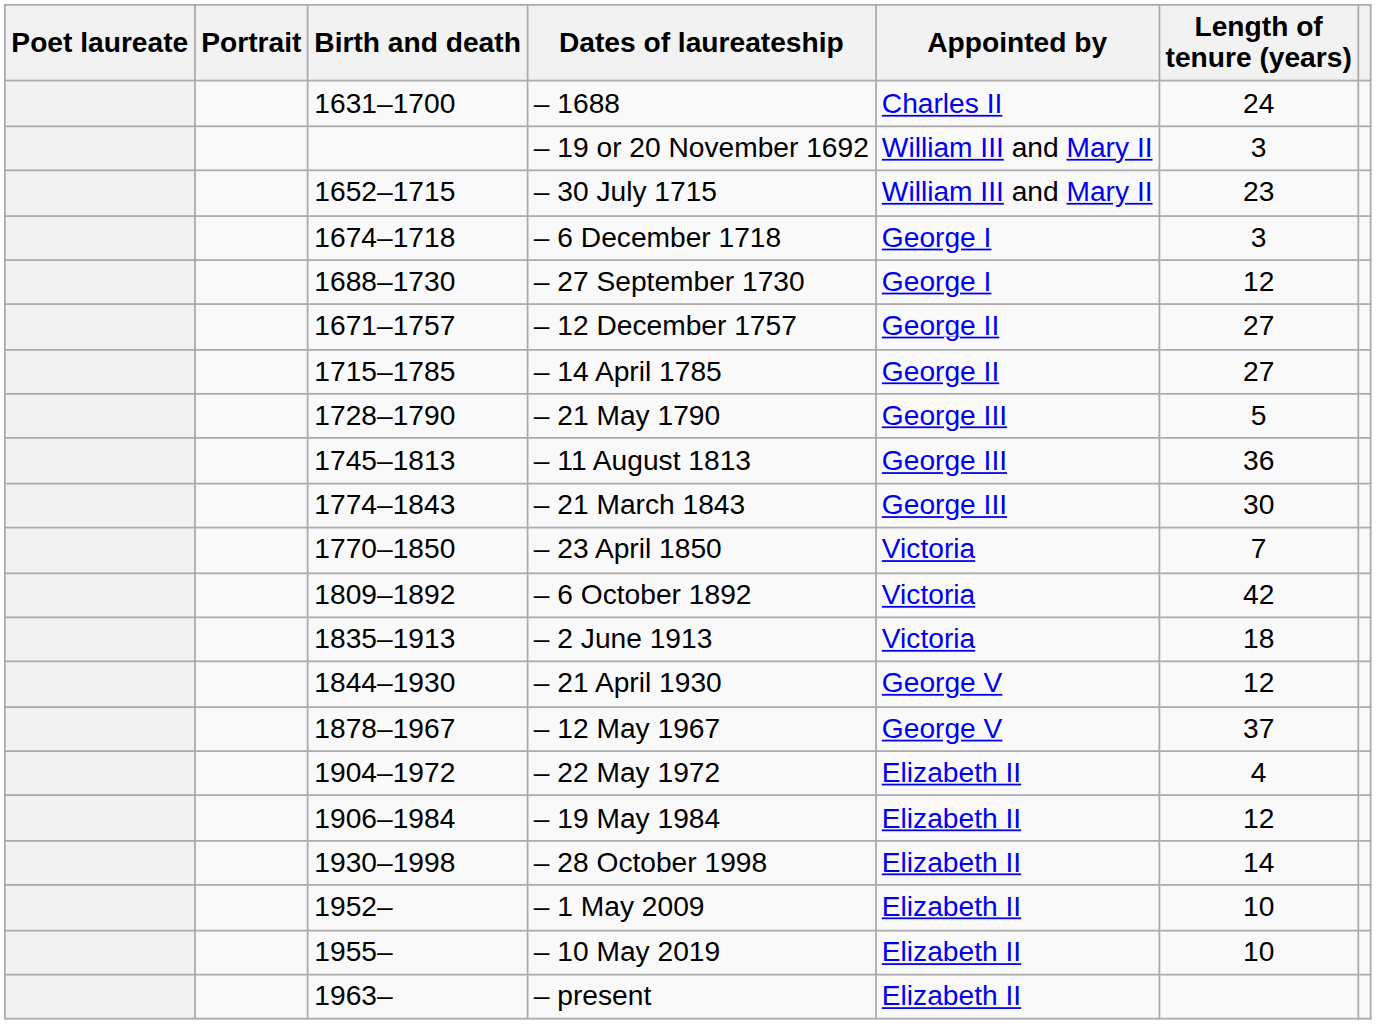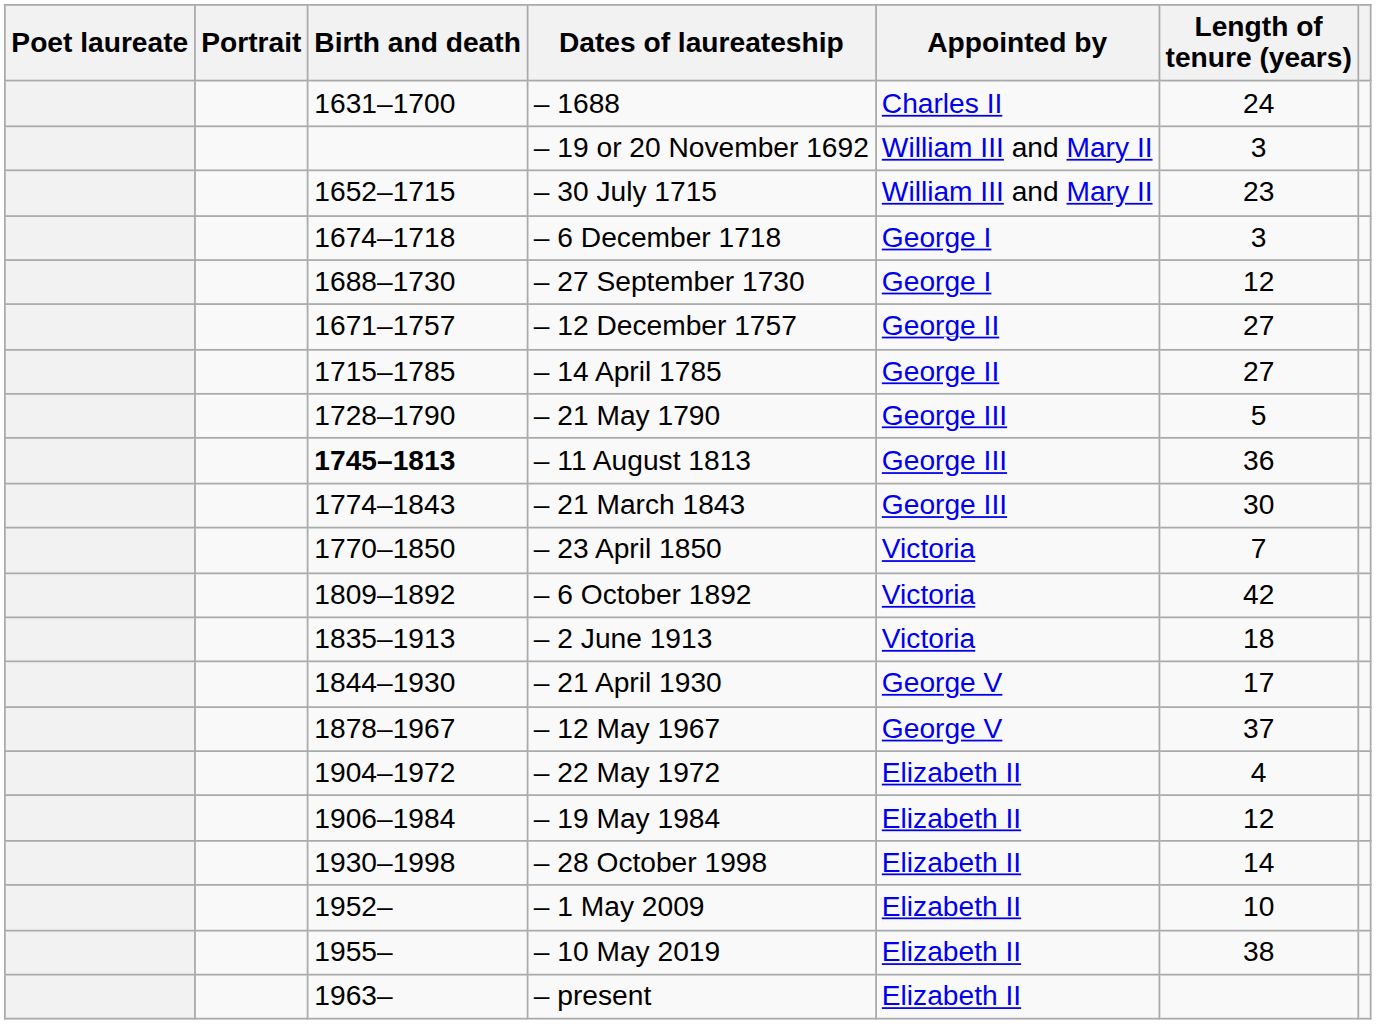 <table class="wikitable plainrowheaders sortable" style="margin-right: 0;">
 <tr>
 <th scope="col">Poet laureate</th>
 <th scope="col" class="unsortable">Portrait</th>
 <th scope="col">Birth and death</th>
 <th scope="col">Dates of laureateship</th>
 <th scope="col">Appointed by</th>
 <th scope="col">Length of<br>tenure (years)</th>
 <th scope="col" class="unsortable"></th>
 </tr>
 <tr>
 <th scope="row"></th>
 <td></td>
 <td>1631–1700</td>
 <td> – 1688</td>
 <td><a href='#'>Charles II</a></td>
 <td style="text-align: center;">24</td>
 <td style="text-align: center;"></td>
 </tr>
 <tr>
 <th scope="row"></th>
 <td></td>
 <td></td>
 <td> – 19 or 20 November 1692</td>
 <td><a href='#'>William III</a> and <a href='#'>Mary II</a></td>
 <td style="text-align: center;">3</td>
 <td style="text-align: center;"></td>
 </tr>
 <tr>
 <th scope="row"></th>
 <td></td>
 <td>1652–1715</td>
 <td> – 30 July 1715</td>
 <td><a href='#'>William III</a> and <a href='#'>Mary II</a></td>
 <td style="text-align: center;">23</td>
 <td style="text-align: center;"></td>
 </tr>
 <tr>
 <th scope="row"></th>
 <td></td>
 <td>1674–1718</td>
 <td> – 6 December 1718</td>
 <td><a href='#'>George I</a></td>
 <td style="text-align: center;">3</td>
 <td style="text-align: center;"></td>
 </tr>
 <tr>
 <th scope="row"></th>
 <td></td>
 <td>1688–1730</td>
 <td> – 27 September 1730</td>
 <td><a href='#'>George I</a></td>
 <td style="text-align: center;">12</td>
 <td style="text-align: center;"></td>
 </tr>
 <tr>
 <th scope="row"></th>
 <td></td>
 <td>1671–1757</td>
 <td> – 12 December 1757</td>
 <td><a href='#'>George II</a></td>
 <td style="text-align: center;">27</td>
 <td style="text-align: center;"></td>
 </tr>
 <tr>
 <th scope="row"></th>
 <td></td>
 <td>1715–1785</td>
 <td> – 14 April 1785</td>
 <td><a href='#'>George II</a></td>
 <td style="text-align: center;">27</td>
 <td style="text-align: center;"></td>
 </tr>
 <tr>
 <th scope="row"></th>
 <td></td>
 <td>1728–1790</td>
 <td> – 21 May 1790</td>
 <td><a href='#'>George III</a></td>
 <td style="text-align: center;">5</td>
 <td style="text-align: center;"></td>
 </tr>
 <tr>
 <th scope="row"></th>
 <td></td>
-<td>1745–1813</td>
+<td><strong>1745–1813</strong></td>
 <td> – 11 August 1813</td>
 <td><a href='#'>George III</a></td>
 <td style="text-align: center;">36</td>
 <td style="text-align: center;"></td>
 </tr>
 <tr>
 <th scope="row"></th>
 <td></td>
 <td>1774–1843</td>
 <td> – 21 March 1843</td>
 <td><a href='#'>George III</a></td>
 <td style="text-align: center;">30</td>
 <td style="text-align: center;"></td>
 </tr>
 <tr>
 <th scope="row"></th>
 <td></td>
 <td>1770–1850</td>
 <td> – 23 April 1850</td>
 <td><a href='#'>Victoria</a></td>
 <td style="text-align: center;">7</td>
 <td style="text-align: center;"></td>
 </tr>
 <tr>
 <th scope="row"></th>
 <td></td>
 <td>1809–1892</td>
 <td> – 6 October 1892</td>
 <td><a href='#'>Victoria</a></td>
 <td style="text-align: center;">42</td>
 <td style="text-align: center;"></td>
 </tr>
 <tr>
 <th scope="row"></th>
 <td></td>
 <td>1835–1913</td>
 <td> – 2 June 1913</td>
 <td><a href='#'>Victoria</a></td>
 <td style="text-align: center;">18</td>
 <td style="text-align: center;"></td>
 </tr>
 <tr>
 <th scope="row"></th>
 <td></td>
 <td>1844–1930</td>
 <td> – 21 April 1930</td>
 <td><a href='#'>George V</a></td>
-<td style="text-align: center;">12</td>
+<td style="text-align: center;">17</td>
 <td style="text-align: center;"></td>
 </tr>
 <tr>
 <th scope="row"></th>
 <td></td>
 <td>1878–1967</td>
 <td> – 12 May 1967</td>
 <td><a href='#'>George V</a></td>
 <td style="text-align: center;">37</td>
 <td style="text-align: center;"></td>
 </tr>
 <tr>
 <th scope="row"></th>
 <td></td>
 <td>1904–1972</td>
 <td> – 22 May 1972</td>
 <td><a href='#'>Elizabeth II</a></td>
 <td style="text-align: center;">4</td>
 <td style="text-align: center;"></td>
 </tr>
 <tr>
 <th scope="row"></th>
 <td></td>
 <td>1906–1984</td>
 <td> – 19 May 1984</td>
 <td><a href='#'>Elizabeth II</a></td>
 <td style="text-align: center;">12</td>
 <td style="text-align: center;"></td>
 </tr>
 <tr>
 <th scope="row"></th>
 <td></td>
 <td>1930–1998</td>
 <td> – 28 October 1998</td>
 <td><a href='#'>Elizabeth II</a></td>
 <td style="text-align: center;">14</td>
 <td style="text-align: center;"></td>
 </tr>
 <tr>
 <th scope="row"></th>
 <td></td>
 <td>1952–</td>
 <td> – 1 May 2009</td>
 <td><a href='#'>Elizabeth II</a></td>
 <td style="text-align: center;">10</td>
 <td style="text-align: center;"></td>
 </tr>
 <tr>
 <th scope="row"></th>
 <td></td>
 <td>1955–</td>
 <td> – 10 May 2019</td>
 <td><a href='#'>Elizabeth II</a></td>
-<td style="text-align: center;">10</td>
+<td style="text-align: center;">38</td>
 <td style="text-align: center;"></td>
 </tr>
 <tr>
 <th scope="row"></th>
 <td></td>
 <td>1963–</td>
 <td> – present</td>
 <td><a href='#'>Elizabeth II</a></td>
 <td style="text-align: center;"></td>
 <td style="text-align: center;"></td>
 </tr>
 </table>
